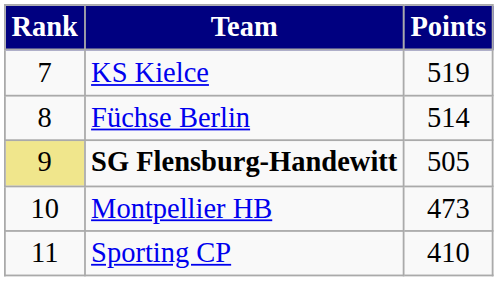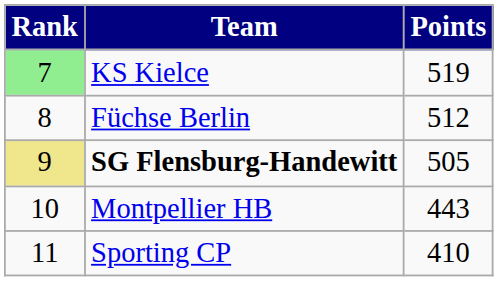 <table class="wikitable" style="text-align: center">
 <tr>
 <th style="color:#FFFFFF; background:#000080">Rank</th>
 <th style="color:#FFFFFF; background:#000080">Team</th>
 <th style="color:#FFFFFF; background:#000080">Points</th>
 </tr>
 <tr>
-<td>7</td>
+<td style="background: lightgreen;">7</td>
 <td align=left> <a href='#'>KS Kielce</a></td>
 <td>519</td>
 </tr>
 <tr>
 <td>8</td>
 <td align=left> <a href='#'>Füchse Berlin</a></td>
-<td>514</td>
+<td>512</td>
 </tr>
 <tr>
 <td style="background: khaki;">9</td>
 <td align=left> <strong>SG Flensburg-Handewitt</strong></td>
 <td>505</td>
 </tr>
 <tr>
 <td>10</td>
 <td align=left> <a href='#'>Montpellier HB</a></td>
-<td>473</td>
+<td>443</td>
 </tr>
 <tr>
 <td>11</td>
 <td align=left> <a href='#'>Sporting CP</a></td>
 <td>410</td>
 </tr>
 </table>
